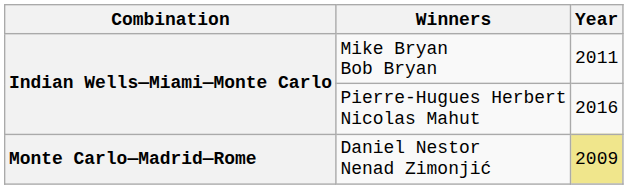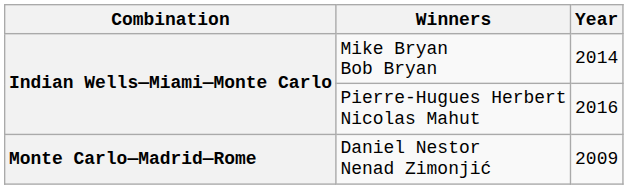 <table class="wikitable">
 <tr>
 <th scope="col">Combination</th>
 <th scope="col">Winners</th>
 <th scope="col">Year</th>
 </tr>
 <tr>
 <th scope="row" rowspan="2" style="text-align:left">Indian Wells—Miami—Monte Carlo<br></th>
 <td> Mike Bryan <br>  Bob Bryan</td>
-<td>2011</td>
+<td>2014</td>
 </tr>
 <tr>
 <td> Pierre-Hugues Herbert <br>  Nicolas Mahut</td>
 <td>2016</td>
 </tr>
 <tr>
 <th scope="row" style="text-align:left">Monte Carlo—Madrid—Rome<br></th>
 <td> Daniel Nestor <br>  Nenad Zimonjić</td>
-<td style="background: khaki;">2009</td>
+<td>2009</td>
 </tr>
 </table>
